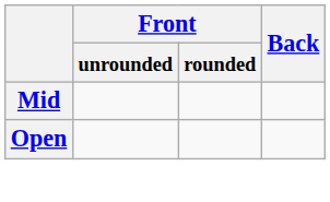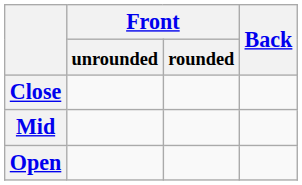 <table class="wikitable" style="text-align: center;">
 <tr>
 <th rowspan="2"></th>
 <th colspan="2"><a href='#'>Front</a></th>
 <th rowspan="2"><a href='#'>Back</a></th>
 </tr>
 <tr>
 <th><small>unrounded</small></th>
 <th><small>rounded</small></th>
+</tr>
+<tr>
+<th><a href='#'>Close</a></th>
+<td></td>
+<td></td>
+<td></td>
 </tr>
 <tr>
 <th><a href='#'>Mid</a></th>
 <td></td>
 <td></td>
 <td></td>
 </tr>
 <tr>
 <th><a href='#'>Open</a></th>
 <td></td>
 <td></td>
 <td></td>
 </tr>
 </table>
